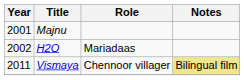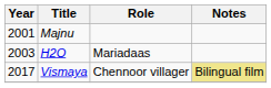 <table class="wikitable sortable">
 <tr>
 <th>Year</th>
 <th>Title</th>
 <th>Role</th>
 <th class="unsortable">Notes</th>
 </tr>
 <tr>
 <td>2001</td>
 <td><em>Majnu</em></td>
 <td></td>
 <td></td>
 </tr>
 <tr>
-<td>2002</td>
+<td>2003</td>
 <td><em><a href='#'>H2O</a></em></td>
 <td>Mariadaas</td>
 <td></td>
 </tr>
 <tr>
-<td>2011</td>
+<td>2017</td>
 <td><em><a href='#'>Vismaya</a></em></td>
 <td>Chennoor villager</td>
 <td style="background: khaki;">Bilingual film</td>
 </tr>
 <tr>
 </tr>
 </table>
